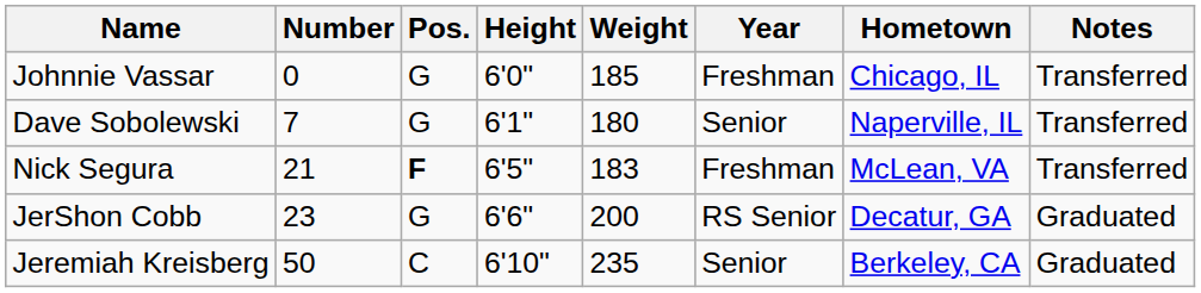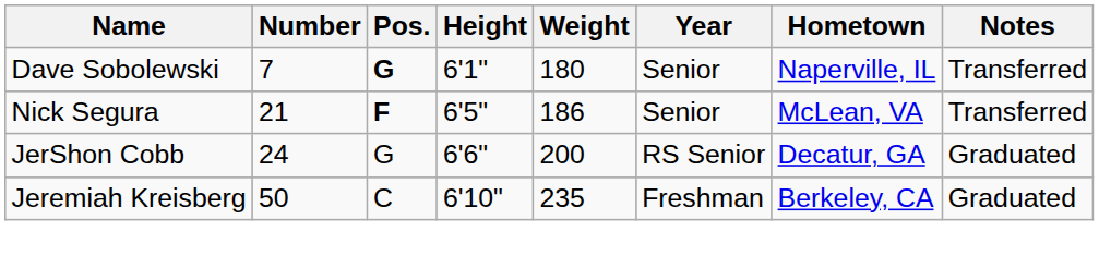 <table class="wikitable sortable" border="1">
 <tr>
 <th>Name</th>
 <th>Number</th>
 <th>Pos.</th>
 <th>Height</th>
 <th>Weight</th>
 <th>Year</th>
 <th>Hometown</th>
 <th class="unsortable">Notes</th>
 </tr>
 <tr>
-<td>Johnnie Vassar</td>
-<td>0</td>
-<td>G</td>
-<td>6'0"</td>
-<td>185</td>
-<td>Freshman</td>
-<td><a href='#'>Chicago, IL</a></td>
-<td>Transferred</td>
-</tr>
-<tr>
 <td>Dave Sobolewski</td>
 <td>7</td>
-<td>G</td>
+<td><strong>G</strong></td>
 <td>6'1"</td>
 <td>180</td>
 <td>Senior</td>
 <td><a href='#'>Naperville, IL</a></td>
 <td>Transferred</td>
 </tr>
 <tr>
 <td>Nick Segura</td>
 <td>21</td>
 <td><strong>F</strong></td>
 <td>6'5"</td>
-<td>183</td>
-<td>Freshman</td>
+<td>186</td>
+<td>Senior</td>
 <td><a href='#'>McLean, VA</a></td>
 <td>Transferred</td>
 </tr>
 <tr>
 <td>JerShon Cobb</td>
-<td>23</td>
+<td>24</td>
 <td>G</td>
 <td>6'6"</td>
 <td>200</td>
 <td>RS Senior</td>
 <td><a href='#'>Decatur, GA</a></td>
 <td>Graduated</td>
 </tr>
 <tr>
 <td>Jeremiah Kreisberg</td>
 <td>50</td>
 <td>C</td>
 <td>6'10"</td>
 <td>235</td>
-<td>Senior</td>
+<td>Freshman</td>
 <td><a href='#'>Berkeley, CA</a></td>
 <td>Graduated</td>
 </tr>
 </table>
